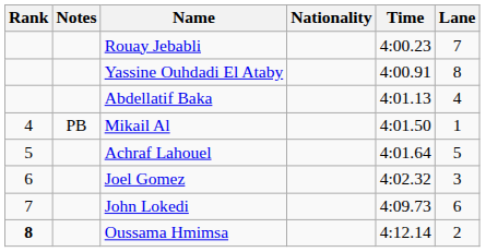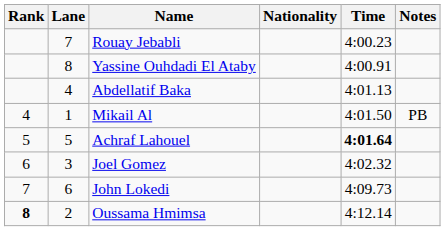 <table class='wikitable sortable'  style='text-align:center'>
 <tr>
 <th>Rank</th>
-<th>Notes</th>
+<th>Lane</th>
 <th>Name</th>
 <th>Nationality</th>
 <th>Time</th>
-<th>Lane</th>
+<th>Notes</th>
 </tr>
 <tr>
 <td></td>
-<td></td>
+<td>7</td>
 <td align=left><a href='#'>Rouay  Jebabli</a></td>
 <td align=left></td>
 <td>4:00.23</td>
-<td>7</td>
+<td></td>
 </tr>
 <tr>
 <td></td>
-<td></td>
+<td>8</td>
 <td align=left><a href='#'>Yassine Ouhdadi El Ataby </a></td>
 <td align=left></td>
 <td>4:00.91</td>
-<td>8</td>
+<td></td>
 </tr>
 <tr>
 <td></td>
-<td></td>
+<td>4</td>
 <td align=left><a href='#'>Abdellatif Baka</a></td>
 <td align=left></td>
 <td>4:01.13</td>
-<td>4</td>
+<td></td>
 </tr>
 <tr>
 <td>4</td>
-<td>PB</td>
+<td>1</td>
 <td align=left><a href='#'>Mikail Al</a></td>
 <td align=left></td>
 <td>4:01.50</td>
-<td>1</td>
+<td>PB</td>
 </tr>
 <tr>
 <td>5</td>
-<td></td>
+<td>5</td>
 <td align=left><a href='#'>Achraf Lahouel</a></td>
 <td align=left></td>
-<td>4:01.64</td>
-<td>5</td>
+<td><strong>4:01.64</strong></td>
+<td></td>
 </tr>
 <tr>
 <td>6</td>
-<td></td>
+<td>3</td>
 <td align=left><a href='#'>Joel Gomez</a></td>
 <td align=left></td>
 <td>4:02.32</td>
-<td>3</td>
+<td></td>
 </tr>
 <tr>
 <td>7</td>
-<td></td>
+<td>6</td>
 <td align=left><a href='#'>John Lokedi</a></td>
 <td align=left></td>
 <td>4:09.73</td>
-<td>6</td>
+<td></td>
 </tr>
 <tr>
 <td><strong>8</strong></td>
-<td></td>
+<td>2</td>
 <td align=left><a href='#'>Oussama Hmimsa</a></td>
 <td align=left></td>
 <td>4:12.14</td>
-<td>2</td>
+<td></td>
 </tr>
 </table>
